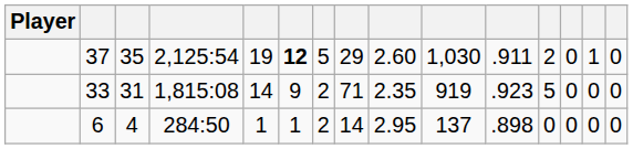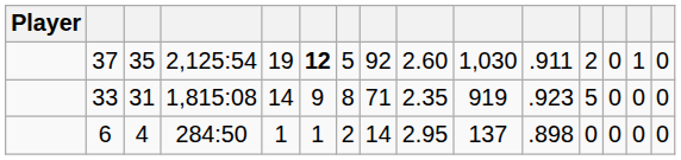 <table class="wikitable sortable" style="text-align:center;">
 <tr>
 <th>Player</th>
 <th></th>
 <th></th>
 <th></th>
 <th></th>
 <th></th>
 <th></th>
 <th></th>
 <th></th>
 <th></th>
 <th></th>
 <th></th>
 <th></th>
 <th></th>
 <th></th>
 </tr>
 <tr>
 <td></td>
 <td>37</td>
 <td>35</td>
 <td>2,125:54</td>
 <td>19</td>
 <td><strong>12</strong></td>
 <td>5</td>
-<td>29</td>
+<td>92</td>
 <td>2.60</td>
 <td>1,030</td>
 <td>.911</td>
 <td>2</td>
 <td>0</td>
 <td>1</td>
 <td>0</td>
 </tr>
 <tr>
 <td></td>
 <td>33</td>
 <td>31</td>
 <td>1,815:08</td>
 <td>14</td>
 <td>9</td>
-<td>2</td>
+<td>8</td>
 <td>71</td>
 <td>2.35</td>
 <td>919</td>
 <td>.923</td>
 <td>5</td>
 <td>0</td>
 <td>0</td>
 <td>0</td>
 </tr>
 <tr>
 <td></td>
 <td>6</td>
 <td>4</td>
 <td>284:50</td>
 <td>1</td>
 <td>1</td>
 <td>2</td>
 <td>14</td>
 <td>2.95</td>
 <td>137</td>
 <td>.898</td>
 <td>0</td>
 <td>0</td>
 <td>0</td>
 <td>0</td>
 </tr>
 </table>
